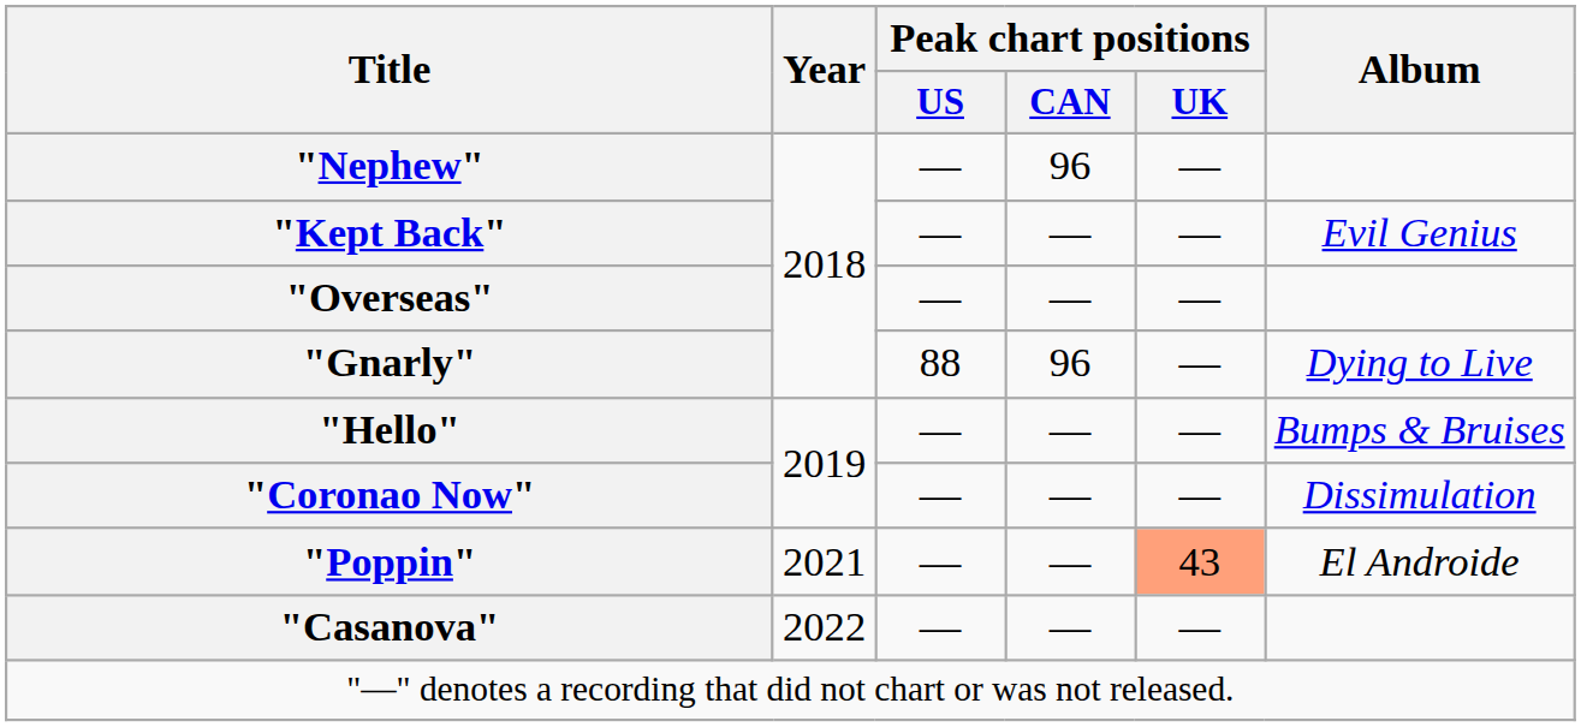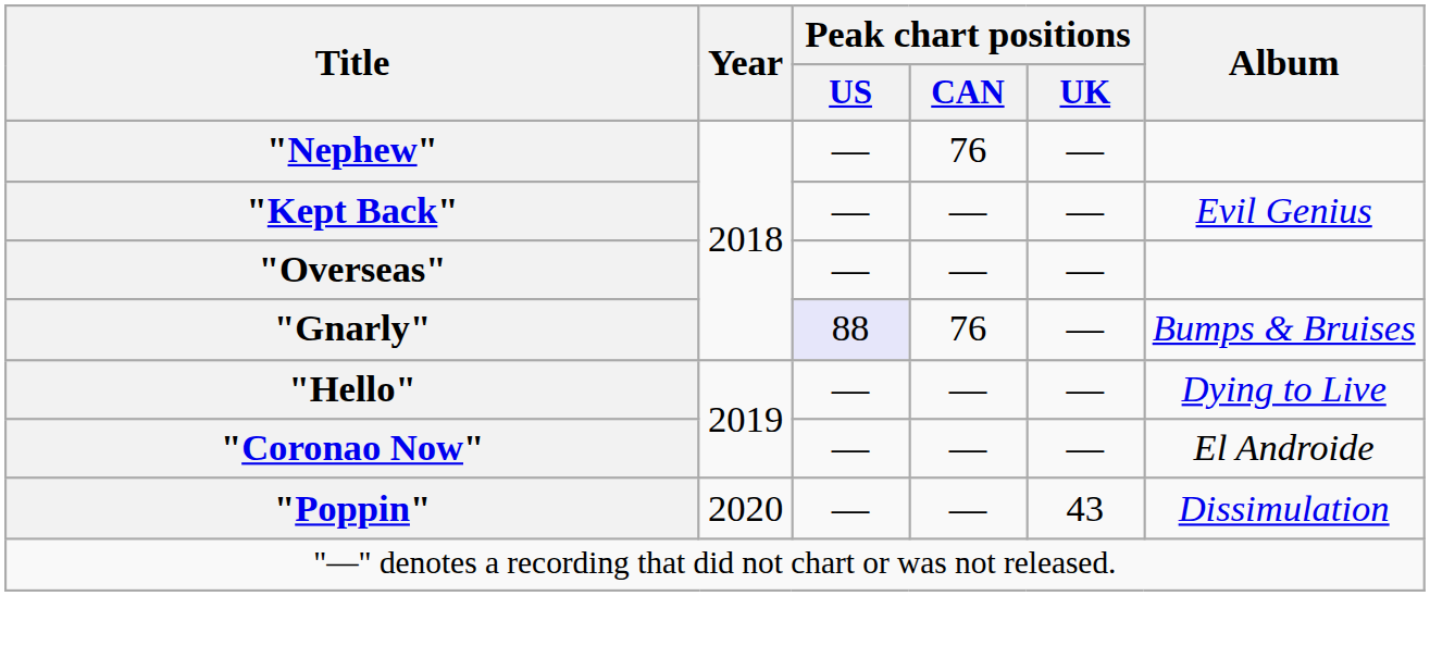 <table class="wikitable plainrowheaders" style="text-align:center;">
 <tr>
 <th scope="col" rowspan="2" style="width:18em;">Title</th>
 <th scope="col" rowspan="2" style="width:1em;">Year</th>
 <th scope="col" colspan="3">Peak chart positions</th>
 <th scope="col" rowspan="2">Album</th>
 </tr>
 <tr>
 <th scope="col" style="width:3em;font-size:90%;"><a href='#'>US</a><br></th>
 <th scope="col" style="width:3em;font-size:90%;"><a href='#'>CAN</a><br></th>
 <th scope="col" style="width:3em;font-size:90%;"><a href='#'>UK</a><br></th>
 </tr>
 <tr>
 <th scope="row">"<a href='#'>Nephew</a>"<br></th>
 <td rowspan="4">2018</td>
 <td>—</td>
-<td>96</td>
+<td>76</td>
 <td>—</td>
 <td></td>
 </tr>
 <tr>
 <th scope="row">"<a href='#'>Kept Back</a>"<br></th>
 <td>—</td>
 <td>—</td>
 <td>—</td>
 <td><em><a href='#'>Evil Genius</a></em></td>
 </tr>
 <tr>
 <th scope="row">"Overseas"<br></th>
 <td>—</td>
 <td>—</td>
 <td>—</td>
 <td></td>
 </tr>
 <tr>
 <th scope="row">"Gnarly"<br></th>
-<td>88</td>
-<td>96</td>
+<td style="background: lavender;">88</td>
+<td>76</td>
 <td>—</td>
-<td><em><a href='#'>Dying to Live</a></em></td>
+<td><em><a href='#'>Bumps & Bruises</a></em></td>
 </tr>
 <tr>
 <th scope="row">"Hello"<br></th>
 <td rowspan="2">2019</td>
 <td>—</td>
 <td>—</td>
 <td>—</td>
-<td><em><a href='#'>Bumps & Bruises</a></em></td>
+<td><em><a href='#'>Dying to Live</a></em></td>
 </tr>
 <tr>
 <th scope="row">"<a href='#'>Coronao Now</a>"<br></th>
 <td>—</td>
 <td>—</td>
 <td>—</td>
-<td><em><a href='#'>Dissimulation</a></em></td>
+<td><em>El Androide</em></td>
 </tr>
 <tr>
 <th scope="row">"<a href='#'>Poppin</a>"<br></th>
-<td>2021</td>
+<td>2020</td>
 <td>—</td>
 <td>—</td>
-<td style="background: lightsalmon;">43</td>
-<td><em>El Androide</em></td>
-</tr>
-<tr>
-<th scope="row">"Casanova"<br></th>
-<td>2022</td>
-<td>—</td>
-<td>—</td>
-<td>—</td>
-<td></td>
+<td>43</td>
+<td><em><a href='#'>Dissimulation</a></em></td>
 </tr>
 <tr>
 <td colspan="6" style="font-size:85%">"—" denotes a recording that did not chart or was not released.</td>
 </tr>
 </table>
